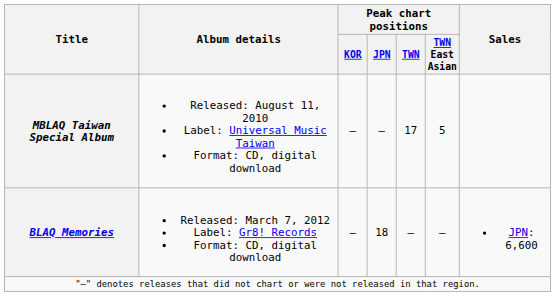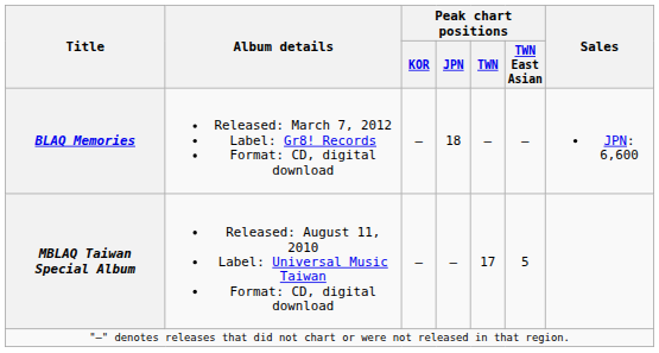 <table class="wikitable plainrowheaders" style="text-align:center;">
 <tr>
 <th scope="col" rowspan="2" style="width:12em;">Title</th>
 <th scope="col" rowspan="2" style="width:18em;">Album details</th>
 <th scope="col" colspan="4">Peak chart <br>positions</th>
 <th scope="col" rowspan="2" style="width:8em;">Sales</th>
 </tr>
 <tr>
 <th scope="col" style="width:2.5em;font-size:90%;"><a href='#'>KOR</a><br></th>
 <th scope="col" style="width:2.5em;font-size:90%;"><a href='#'>JPN</a><br></th>
 <th scope="col" style="width:2.5em;font-size:90%;"><a href='#'>TWN</a><br></th>
 <th scope="col" style="width:2.5em;font-size:90%;"><a href='#'>TWN</a> East Asian<br></th>
 </tr>
 <tr>
+<th scope="row"><em><a href='#'>BLAQ Memories</a></em></th>
+<td><br><ul><li>Released: March 7, 2012</li><li>Label: <a href='#'>Gr8! Records</a></li><li>Format: CD, digital download</li></ul></td>
+<td>—</td>
+<td>18</td>
+<td>—</td>
+<td>—</td>
+<td><br><ul><li><a href='#'>JPN</a>: 6,600</li></ul></td>
+</tr>
+<tr>
 <th scope="row"><em>MBLAQ Taiwan Special Album</em></th>
 <td><br><ul><li>Released: August 11, 2010</li><li>Label: <a href='#'>Universal Music Taiwan</a></li><li>Format: CD, digital download</li></ul></td>
 <td>—</td>
 <td>—</td>
 <td>17</td>
 <td>5</td>
 <td></td>
 </tr>
 <tr>
-<th scope="row"><em><a href='#'>BLAQ Memories</a></em></th>
-<td><br><ul><li>Released: March 7, 2012</li><li>Label: <a href='#'>Gr8! Records</a></li><li>Format: CD, digital download</li></ul></td>
-<td>—</td>
-<td>18</td>
-<td>—</td>
-<td>—</td>
-<td><br><ul><li><a href='#'>JPN</a>: 6,600</li></ul></td>
-</tr>
-<tr>
 <td colspan="7" style="font-size:8pt;">"—" denotes releases that did not chart or were not released in that region.</td>
 </tr>
 </table>
